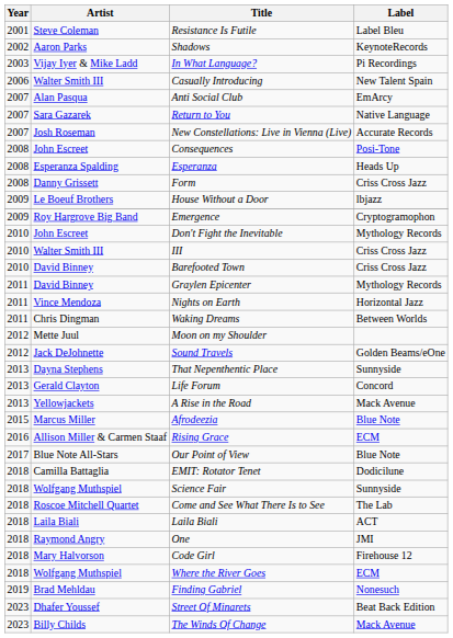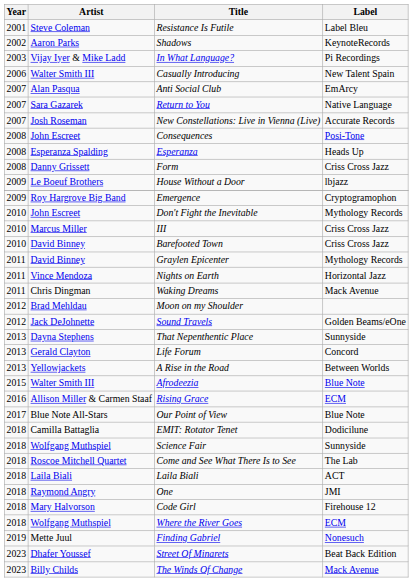 <table class="wikitable">
 <tr>
 <th>Year</th>
 <th>Artist</th>
 <th>Title</th>
 <th>Label</th>
 </tr>
 <tr>
 <td>2001</td>
 <td><a href='#'>Steve Coleman</a></td>
 <td><em>Resistance Is Futile</em></td>
 <td>Label Bleu</td>
 </tr>
 <tr>
 <td>2002</td>
 <td><a href='#'>Aaron Parks</a></td>
 <td><em>Shadows</em></td>
 <td>KeynoteRecords</td>
 </tr>
 <tr>
 <td>2003</td>
 <td><a href='#'>Vijay Iyer</a> & <a href='#'>Mike Ladd</a></td>
 <td><em><a href='#'>In What Language?</a></em></td>
 <td>Pi Recordings</td>
 </tr>
 <tr>
 <td>2006</td>
 <td><a href='#'>Walter Smith III</a></td>
 <td><em>Casually Introducing</em></td>
 <td>New Talent Spain</td>
 </tr>
 <tr>
 <td>2007</td>
 <td><a href='#'>Alan Pasqua</a></td>
 <td><em>Anti Social Club</em></td>
 <td>EmArcy</td>
 </tr>
 <tr>
 <td>2007</td>
 <td><a href='#'>Sara Gazarek</a></td>
 <td><em><a href='#'>Return to You</a></em></td>
 <td>Native Language</td>
 </tr>
 <tr>
 <td>2007</td>
 <td><a href='#'>Josh Roseman</a></td>
 <td><em>New Constellations: Live in Vienna (Live)</em></td>
 <td>Accurate Records</td>
 </tr>
 <tr>
 <td>2008</td>
 <td><a href='#'>John Escreet</a></td>
 <td><em>Consequences</em></td>
 <td><a href='#'>Posi-Tone</a></td>
 </tr>
 <tr>
 <td>2008</td>
 <td><a href='#'>Esperanza Spalding</a></td>
 <td><em><a href='#'>Esperanza</a></em></td>
 <td>Heads Up</td>
 </tr>
 <tr>
 <td>2008</td>
 <td><a href='#'>Danny Grissett</a></td>
 <td><em>Form</em></td>
 <td>Criss Cross Jazz</td>
 </tr>
 <tr>
 <td>2009</td>
 <td><a href='#'>Le Boeuf Brothers</a></td>
 <td><em>House Without a Door</em></td>
 <td>lbjazz</td>
 </tr>
 <tr>
 </tr>
 <tr>
 <td>2009</td>
 <td><a href='#'>Roy Hargrove Big Band</a></td>
 <td><em>Emergence</em></td>
 <td>Cryptogramophon</td>
 </tr>
 <tr>
 <td>2010</td>
 <td><a href='#'>John Escreet</a></td>
 <td><em>Don't Fight the Inevitable</em></td>
 <td>Mythology Records</td>
 </tr>
 <tr>
 <td>2010</td>
-<td><a href='#'>Walter Smith III</a></td>
+<td><a href='#'>Marcus Miller</a></td>
 <td><em>III</em></td>
 <td>Criss Cross Jazz</td>
 </tr>
 <tr>
 <td>2010</td>
 <td><a href='#'>David Binney</a></td>
 <td><em>Barefooted Town</em></td>
 <td>Criss Cross Jazz</td>
 </tr>
 <tr>
 <td>2011</td>
 <td><a href='#'>David Binney</a></td>
 <td><em>Graylen Epicenter</em></td>
 <td>Mythology Records</td>
 </tr>
 <tr>
 <td>2011</td>
 <td><a href='#'>Vince Mendoza</a></td>
 <td><em>Nights on Earth</em></td>
 <td>Horizontal Jazz</td>
 </tr>
 <tr>
 <td>2011</td>
 <td>Chris Dingman</td>
 <td><em>Waking Dreams</em></td>
-<td>Between Worlds</td>
+<td>Mack Avenue</td>
 </tr>
 <tr>
 <td>2012</td>
-<td>Mette Juul</td>
+<td><a href='#'>Brad Mehldau</a></td>
 <td><em>Moon on my Shoulder</em></td>
 <td></td>
 </tr>
 <tr>
 <td>2012</td>
 <td><a href='#'>Jack DeJohnette</a></td>
 <td><em><a href='#'>Sound Travels</a></em></td>
 <td>Golden Beams/eOne</td>
 </tr>
 <tr>
 <td>2013</td>
 <td><a href='#'>Dayna Stephens</a></td>
 <td><em>That Nepenthentic Place</em></td>
 <td>Sunnyside</td>
 </tr>
 <tr>
 <td>2013</td>
 <td><a href='#'>Gerald Clayton</a></td>
 <td><em>Life Forum</em></td>
 <td>Concord</td>
 </tr>
 <tr>
 <td>2013</td>
 <td><a href='#'>Yellowjackets</a></td>
 <td><em>A Rise in the Road</em></td>
-<td>Mack Avenue</td>
+<td>Between Worlds</td>
 </tr>
 <tr>
 <td>2015</td>
-<td><a href='#'>Marcus Miller</a></td>
+<td><a href='#'>Walter Smith III</a></td>
 <td><em><a href='#'>Afrodeezia</a></em></td>
 <td><a href='#'>Blue Note</a></td>
 </tr>
 <tr>
 <td>2016</td>
 <td><a href='#'>Allison Miller</a> & Carmen Staaf</td>
 <td><em><a href='#'>Rising Grace</a></em></td>
 <td><a href='#'>ECM</a></td>
 </tr>
 <tr>
 <td>2017</td>
 <td>Blue Note All-Stars</td>
 <td><em>Our Point of View</em></td>
 <td>Blue Note</td>
 </tr>
 <tr>
 <td>2018</td>
 <td>Camilla Battaglia</td>
 <td><em>EMIT: Rotator Tenet</em></td>
 <td>Dodicilune</td>
 </tr>
 <tr>
 <td>2018</td>
 <td><a href='#'>Wolfgang Muthspiel</a></td>
 <td><em>Science Fair</em></td>
 <td>Sunnyside</td>
 </tr>
 <tr>
 <td>2018</td>
 <td><a href='#'>Roscoe Mitchell Quartet</a></td>
 <td><em>Come and See What There Is to See</em></td>
 <td>The Lab</td>
 </tr>
 <tr>
 <td>2018</td>
 <td><a href='#'>Laila Biali</a></td>
 <td><em>Laila Biali</em></td>
 <td>ACT</td>
 </tr>
 <tr>
 <td>2018</td>
 <td><a href='#'>Raymond Angry</a></td>
 <td><em>One</em></td>
 <td>JMI</td>
 </tr>
 <tr>
 <td>2018</td>
 <td><a href='#'>Mary Halvorson</a></td>
 <td><em>Code Girl</em></td>
 <td>Firehouse 12</td>
 </tr>
 <tr>
 <td>2018</td>
 <td><a href='#'>Wolfgang Muthspiel</a></td>
 <td><em><a href='#'>Where the River Goes</a></em></td>
 <td><a href='#'>ECM</a></td>
 </tr>
 <tr>
 <td>2019</td>
-<td><a href='#'>Brad Mehldau</a></td>
+<td>Mette Juul</td>
 <td><em><a href='#'>Finding Gabriel</a></em></td>
 <td><a href='#'>Nonesuch</a></td>
 </tr>
 <tr>
 <td>2023</td>
 <td><a href='#'>Dhafer Youssef</a></td>
 <td><em><a href='#'>Street Of Minarets</a></em></td>
 <td>Beat Back Edition</td>
 </tr>
 <tr>
 <td>2023</td>
 <td><a href='#'>Billy Childs</a></td>
 <td><em><a href='#'>The Winds Of Change</a></em></td>
 <td><a href='#'>Mack Avenue</a></td>
 </tr>
 </table>
